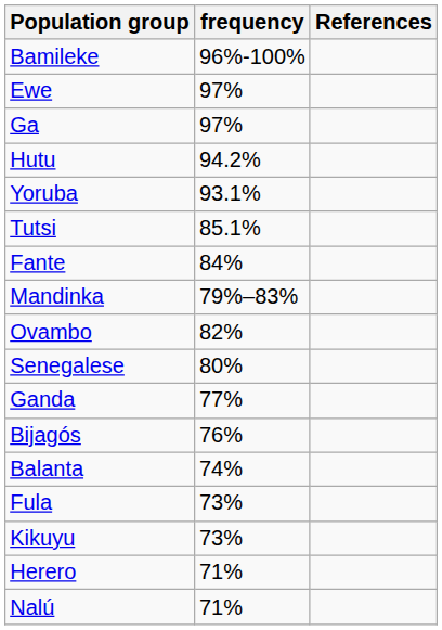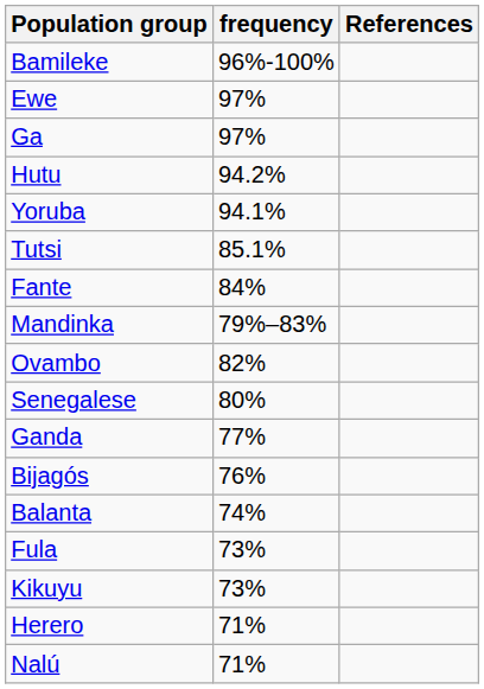 <table class="wikitable" border="1" style="right">
 <tr>
 <th>Population group</th>
 <th>frequency</th>
 <th>References</th>
 </tr>
 <tr>
 <td><a href='#'>Bamileke</a></td>
 <td>96%-100%</td>
 <td></td>
 </tr>
 <tr>
 <td><a href='#'>Ewe</a></td>
 <td>97%</td>
 <td></td>
 </tr>
 <tr>
 <td><a href='#'>Ga</a></td>
 <td>97%</td>
 <td></td>
 </tr>
 <tr>
 <td><a href='#'>Hutu</a></td>
 <td>94.2%</td>
 <td></td>
 </tr>
 <tr>
 <td><a href='#'>Yoruba</a></td>
-<td>93.1%</td>
+<td>94.1%</td>
 <td></td>
 </tr>
 <tr>
 <td><a href='#'>Tutsi</a></td>
 <td>85.1%</td>
 <td></td>
 </tr>
 <tr>
 <td><a href='#'>Fante</a></td>
 <td>84%</td>
 <td></td>
 </tr>
 <tr>
 <td><a href='#'>Mandinka</a></td>
 <td>79%–83%</td>
 <td></td>
 </tr>
 <tr>
 <td><a href='#'>Ovambo</a></td>
 <td>82%</td>
 <td></td>
 </tr>
 <tr>
 <td><a href='#'>Senegalese</a></td>
 <td>80%</td>
 <td></td>
 </tr>
 <tr>
 <td><a href='#'>Ganda</a></td>
 <td>77%</td>
 <td></td>
 </tr>
 <tr>
 <td><a href='#'>Bijagós</a></td>
 <td>76%</td>
 <td></td>
 </tr>
 <tr>
 <td><a href='#'>Balanta</a></td>
 <td>74%</td>
 <td></td>
 </tr>
 <tr>
 <td><a href='#'>Fula</a></td>
 <td>73%</td>
 <td></td>
 </tr>
 <tr>
 <td><a href='#'>Kikuyu</a></td>
 <td>73%</td>
 <td></td>
 </tr>
 <tr>
 <td><a href='#'>Herero</a></td>
 <td>71%</td>
 <td></td>
 </tr>
 <tr>
 <td><a href='#'>Nalú</a></td>
 <td>71%</td>
 <td></td>
 </tr>
 </table>
